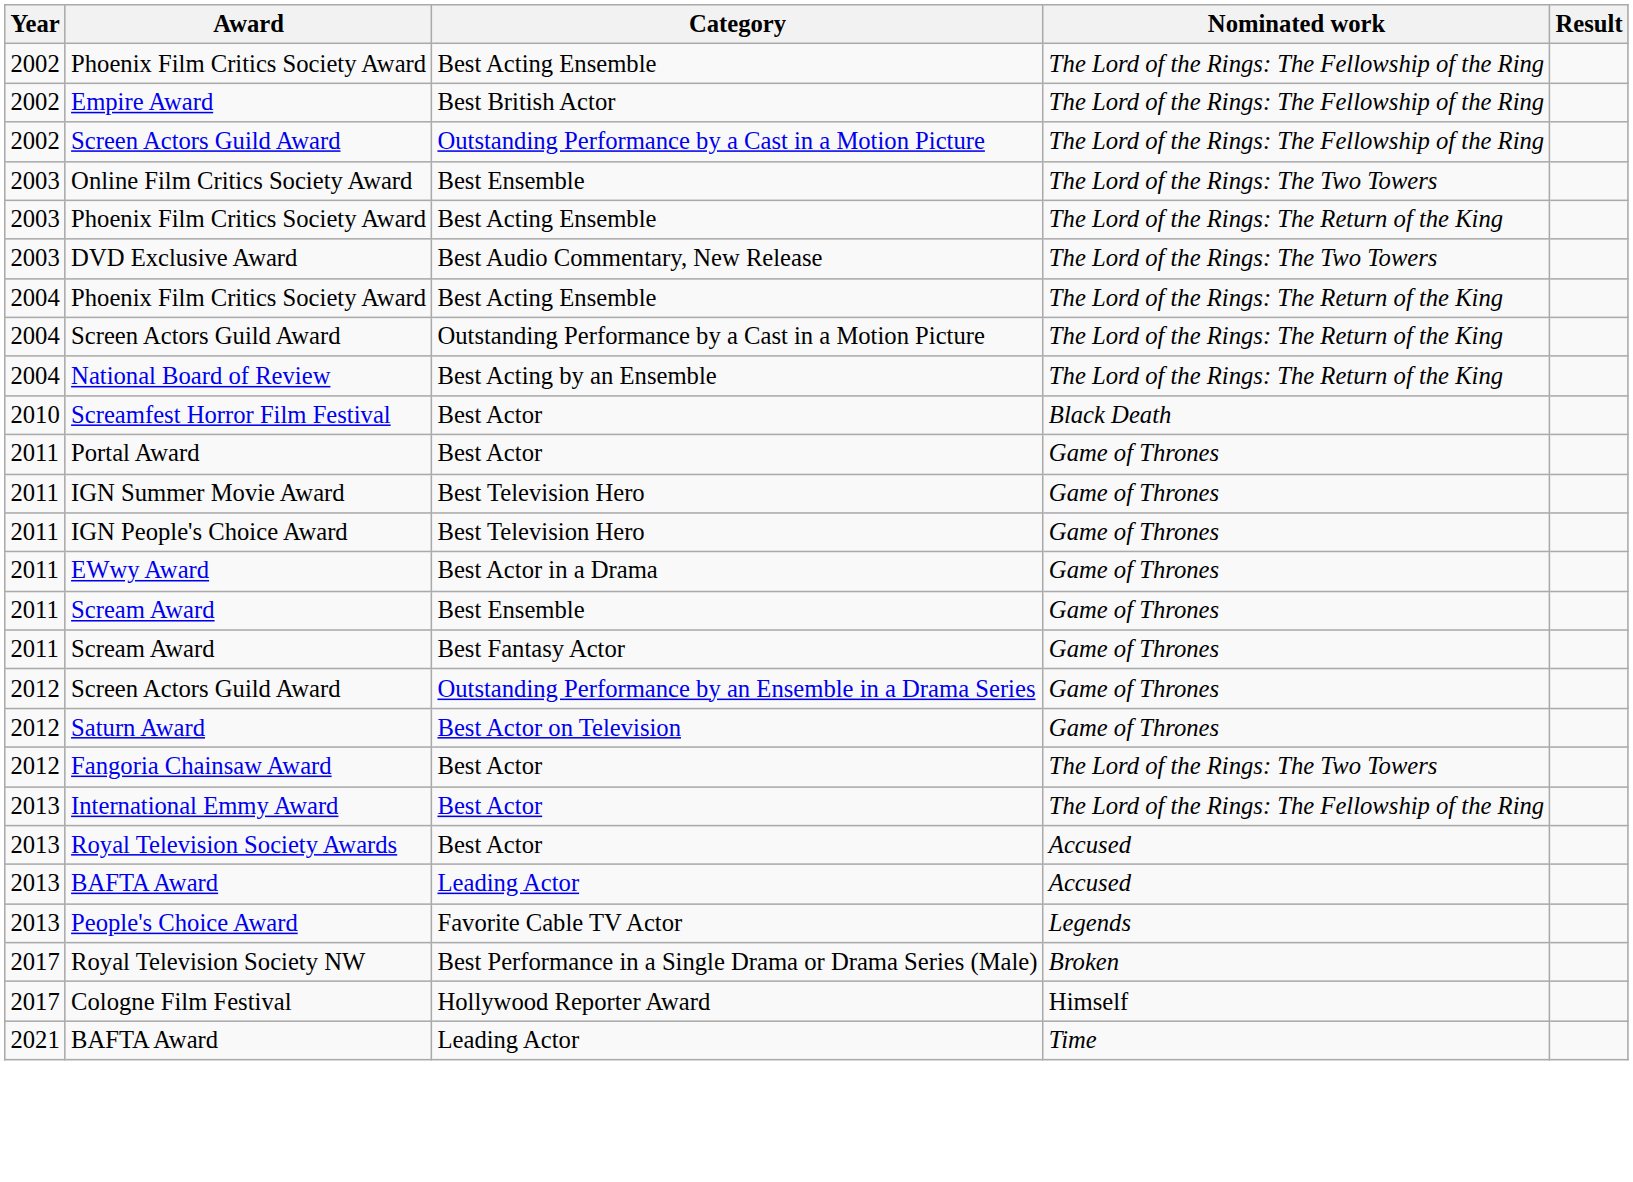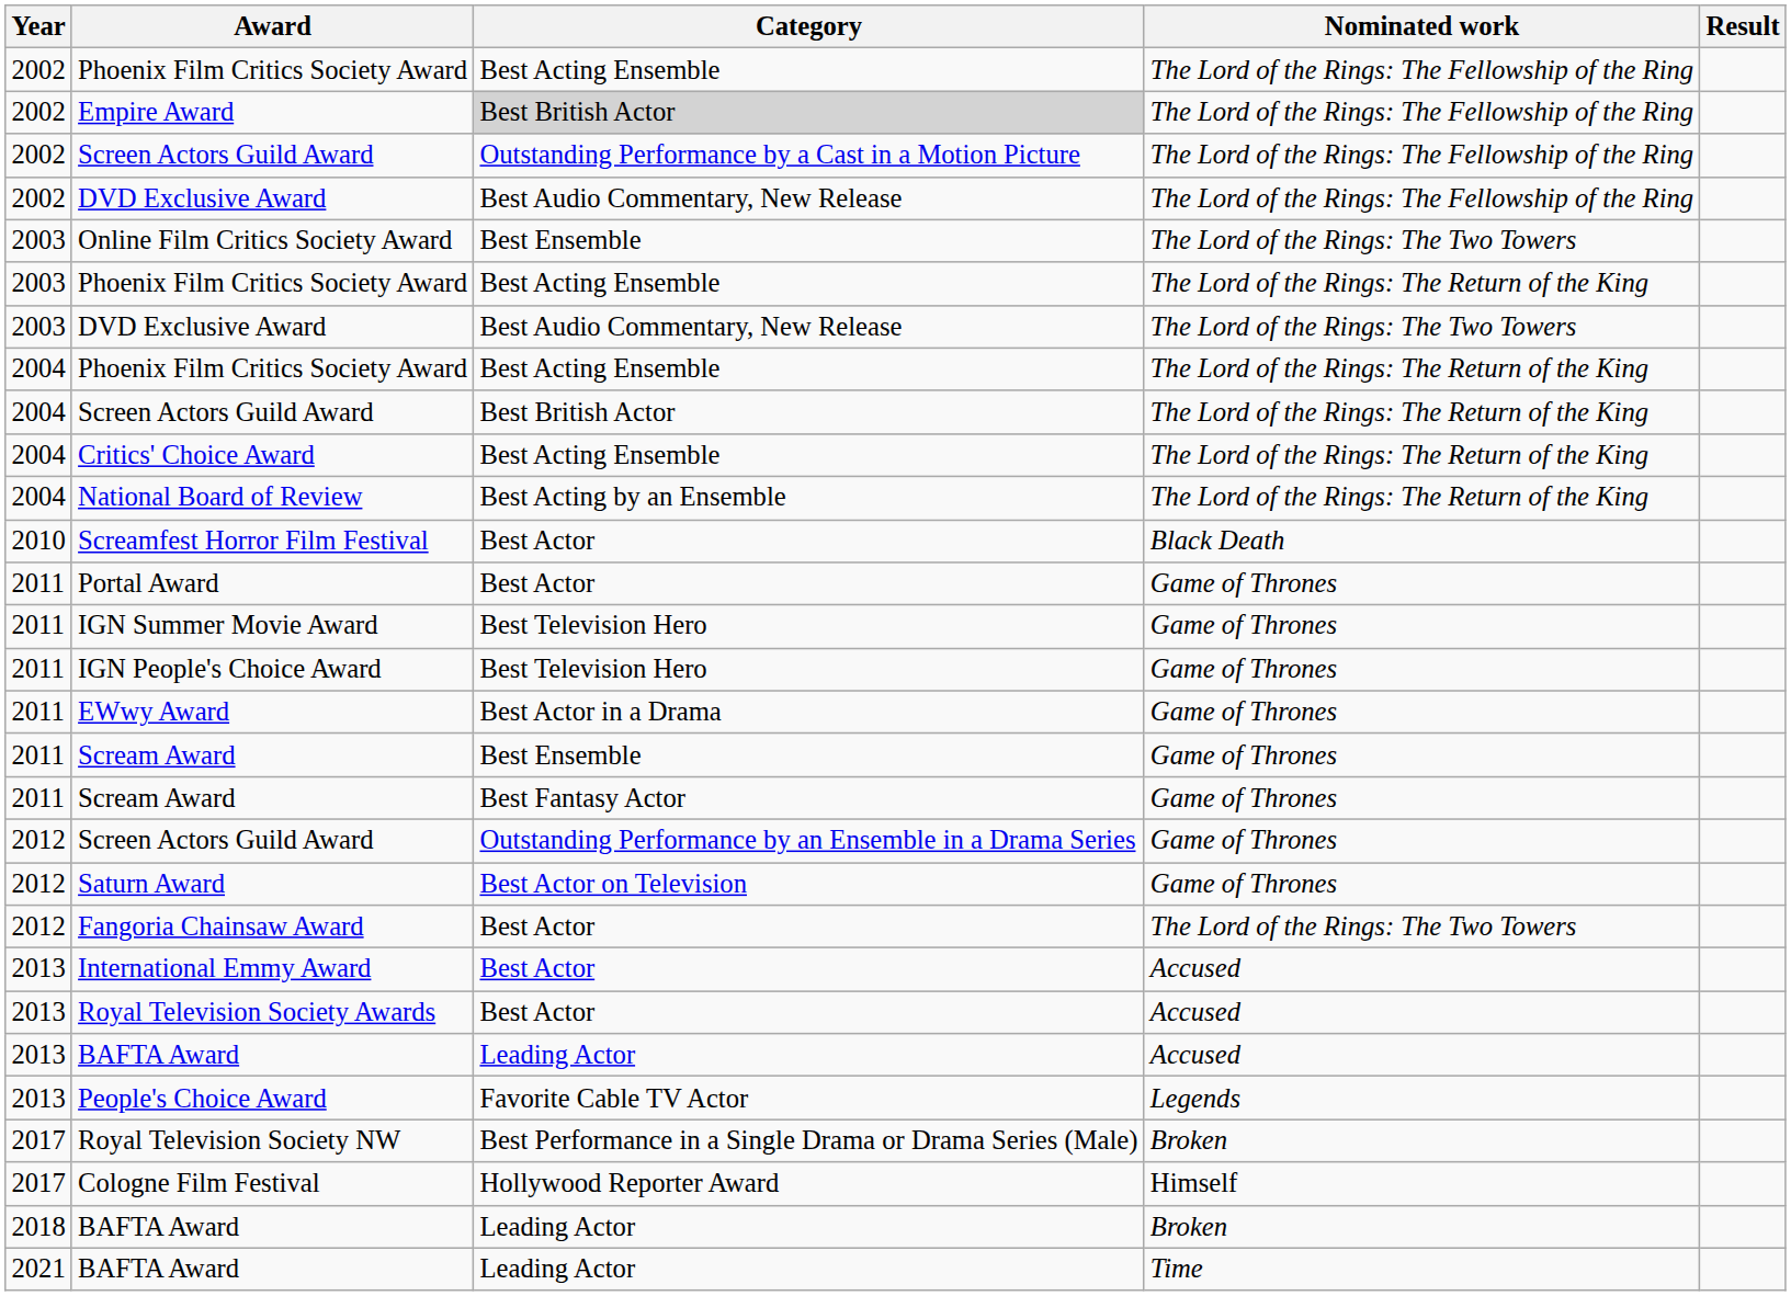 <table class="wikitable">
 <tr>
 <th>Year</th>
 <th>Award</th>
 <th>Category</th>
 <th>Nominated work</th>
 <th>Result</th>
 </tr>
 <tr>
 <td>2002</td>
 <td>Phoenix Film Critics Society Award</td>
 <td>Best Acting Ensemble</td>
 <td><em>The Lord of the Rings: The Fellowship of the Ring</em></td>
 <td></td>
 </tr>
 <tr>
 <td>2002</td>
 <td><a href='#'>Empire Award</a></td>
-<td>Best British Actor</td>
+<td style="background: lightgrey;">Best British Actor</td>
 <td><em>The Lord of the Rings: The Fellowship of the Ring</em></td>
 <td></td>
 </tr>
 <tr>
 <td>2002</td>
 <td><a href='#'>Screen Actors Guild Award</a></td>
 <td><a href='#'>Outstanding Performance by a Cast in a Motion Picture</a></td>
+<td><em>The Lord of the Rings: The Fellowship of the Ring</em></td>
+<td></td>
+</tr>
+<tr>
+<td>2002</td>
+<td><a href='#'>DVD Exclusive Award</a></td>
+<td>Best Audio Commentary, New Release</td>
 <td><em>The Lord of the Rings: The Fellowship of the Ring</em></td>
 <td></td>
 </tr>
 <tr>
 <td>2003</td>
 <td>Online Film Critics Society Award</td>
 <td>Best Ensemble</td>
 <td><em>The Lord of the Rings: The Two Towers</em></td>
 <td></td>
 </tr>
 <tr>
 <td>2003</td>
 <td>Phoenix Film Critics Society Award</td>
 <td>Best Acting Ensemble</td>
 <td><em>The Lord of the Rings: The Return of the King</em></td>
 <td></td>
 </tr>
 <tr>
 <td>2003</td>
 <td>DVD Exclusive Award</td>
 <td>Best Audio Commentary, New Release</td>
 <td><em>The Lord of the Rings: The Two Towers</em></td>
 <td></td>
 </tr>
 <tr>
 <td>2004</td>
 <td>Phoenix Film Critics Society Award</td>
 <td>Best Acting Ensemble</td>
 <td><em>The Lord of the Rings: The Return of the King</em></td>
 <td></td>
 </tr>
 <tr>
 <td>2004</td>
 <td>Screen Actors Guild Award</td>
-<td>Outstanding Performance by a Cast in a Motion Picture</td>
+<td>Best British Actor</td>
+<td><em>The Lord of the Rings: The Return of the King</em></td>
+<td></td>
+</tr>
+<tr>
+<td>2004</td>
+<td><a href='#'>Critics' Choice Award</a></td>
+<td>Best Acting Ensemble</td>
 <td><em>The Lord of the Rings: The Return of the King</em></td>
 <td></td>
 </tr>
 <tr>
 <td>2004</td>
 <td><a href='#'>National Board of Review</a></td>
 <td>Best Acting by an Ensemble</td>
 <td><em>The Lord of the Rings: The Return of the King</em></td>
 <td></td>
 </tr>
 <tr>
 <td>2010</td>
 <td><a href='#'>Screamfest Horror Film Festival</a></td>
 <td>Best Actor</td>
 <td><em>Black Death</em></td>
 <td></td>
 </tr>
 <tr>
 <td>2011</td>
 <td>Portal Award</td>
 <td>Best Actor</td>
 <td><em>Game of Thrones</em></td>
 <td></td>
 </tr>
 <tr>
 <td>2011</td>
 <td>IGN Summer Movie Award</td>
 <td>Best Television Hero</td>
 <td><em>Game of Thrones</em></td>
 <td></td>
 </tr>
 <tr>
 <td>2011</td>
 <td>IGN People's Choice Award</td>
 <td>Best Television Hero</td>
 <td><em>Game of Thrones</em></td>
 <td></td>
 </tr>
 <tr>
 <td>2011</td>
 <td><a href='#'>EWwy Award</a></td>
 <td>Best Actor in a Drama</td>
 <td><em>Game of Thrones</em></td>
 <td></td>
 </tr>
 <tr>
 <td>2011</td>
 <td><a href='#'>Scream Award</a></td>
 <td>Best Ensemble</td>
 <td><em>Game of Thrones</em></td>
 <td></td>
 </tr>
 <tr>
 <td>2011</td>
 <td>Scream Award</td>
 <td>Best Fantasy Actor</td>
 <td><em>Game of Thrones</em></td>
 <td></td>
 </tr>
 <tr>
 <td>2012</td>
 <td>Screen Actors Guild Award</td>
 <td><a href='#'>Outstanding Performance by an Ensemble in a Drama Series</a></td>
 <td><em>Game of Thrones</em></td>
 <td></td>
 </tr>
 <tr>
 <td>2012</td>
 <td><a href='#'>Saturn Award</a></td>
 <td><a href='#'>Best Actor on Television</a></td>
 <td><em>Game of Thrones</em></td>
 <td></td>
 </tr>
 <tr>
 <td>2012</td>
 <td><a href='#'>Fangoria Chainsaw Award</a></td>
 <td>Best Actor</td>
 <td><em>The Lord of the Rings: The Two Towers</em></td>
 <td></td>
 </tr>
 <tr>
 <td>2013</td>
 <td><a href='#'>International Emmy Award</a></td>
 <td><a href='#'>Best Actor</a></td>
-<td><em>The Lord of the Rings: The Fellowship of the Ring</em></td>
+<td><em>Accused</em></td>
 <td></td>
 </tr>
 <tr>
 <td>2013</td>
 <td><a href='#'>Royal Television Society Awards</a></td>
 <td>Best Actor</td>
 <td><em>Accused</em></td>
 <td></td>
 </tr>
 <tr>
 <td>2013</td>
 <td><a href='#'>BAFTA Award</a></td>
 <td><a href='#'>Leading Actor</a></td>
 <td><em>Accused</em></td>
 <td></td>
 </tr>
 <tr>
 <td>2013</td>
 <td><a href='#'>People's Choice Award</a></td>
 <td>Favorite Cable TV Actor</td>
 <td><em>Legends</em></td>
 <td></td>
 </tr>
 <tr>
 <td>2017</td>
 <td>Royal Television Society NW</td>
 <td>Best Performance in a Single Drama or Drama Series (Male)</td>
 <td><em>Broken</em></td>
 <td></td>
 </tr>
 <tr>
 <td>2017</td>
 <td>Cologne Film Festival</td>
 <td>Hollywood Reporter Award</td>
 <td>Himself</td>
 <td></td>
 </tr>
 <tr>
+<td>2018</td>
+<td>BAFTA Award</td>
+<td>Leading Actor</td>
+<td><em>Broken</em></td>
+<td></td>
+</tr>
+<tr>
 <td>2021</td>
 <td>BAFTA Award</td>
 <td>Leading Actor</td>
 <td><em>Time</em></td>
 <td></td>
 </tr>
 </table>
